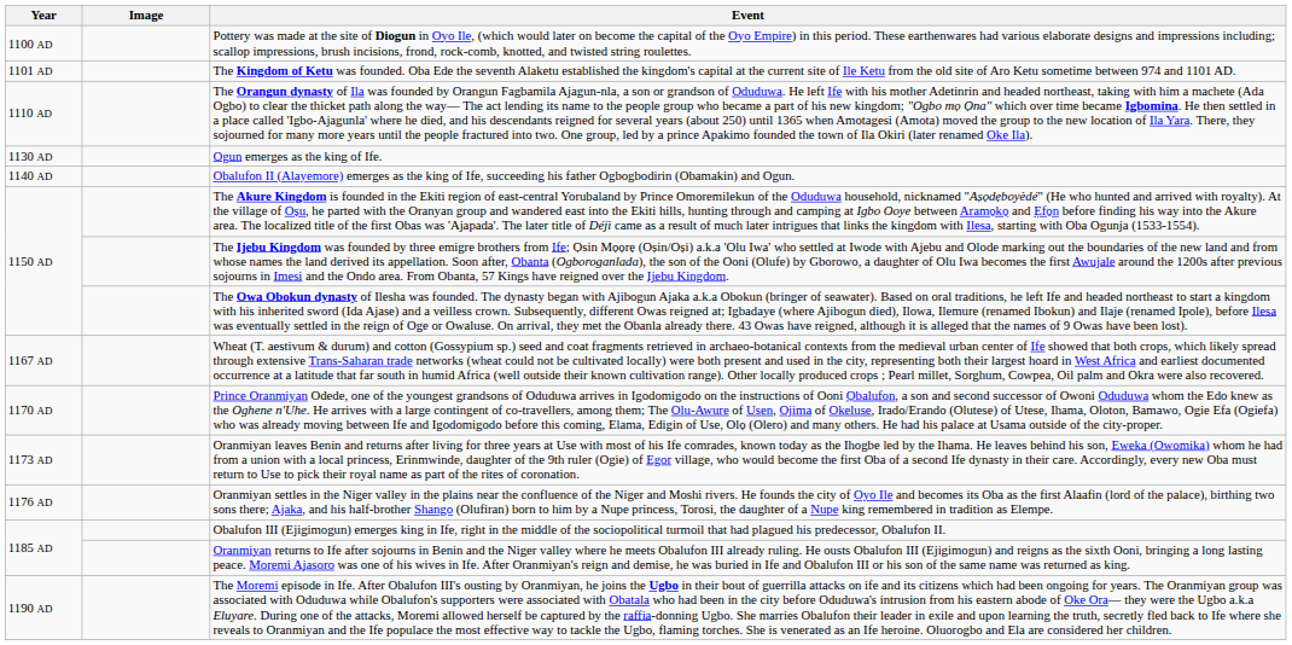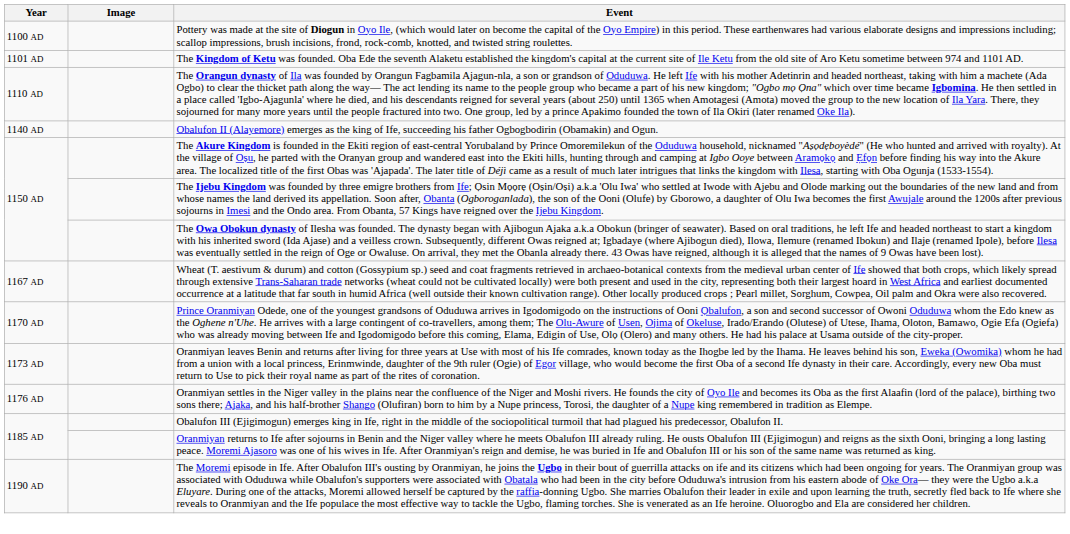 <table class="wikitable" width="100%">
 <tr>
 <th style="width:6%">Year</th>
 <th style="width:10%">Image</th>
 <th>Event</th>
 </tr>
 <tr>
 <td>1100 <small>AD</small></td>
 <td></td>
 <td>Pottery was made at the site of <strong>Diogun</strong> in <a href='#'>Oyo Ile</a>, (which would later on become the capital of the <a href='#'>Oyo Empire</a>) in this period. These earthenwares had various elaborate designs and impressions including; scallop impressions, brush incisions, frond, rock-comb, knotted, and twisted string roulettes.</td>
 </tr>
 <tr>
 <td>1101 <small>AD</small></td>
 <td></td>
 <td>The <strong><a href='#'>Kingdom of Ketu</a></strong> was founded. Oba Ede the seventh Alaketu established the kingdom's capital at the current site of <a href='#'>Ile Ketu</a> from the old site of Aro Ketu sometime between 974 and 1101 AD.</td>
 </tr>
 <tr>
 <td>1110 <small>AD</small></td>
 <td></td>
 <td>The <strong><a href='#'>Orangun dynasty</a></strong> of <a href='#'>Ila</a> was founded by Orangun Fagbamila Ajagun-nla, a son or grandson of <a href='#'>Oduduwa</a>. He left <a href='#'>Ife</a> with his mother Adetinrin and headed northeast, taking with him a machete (Ada Ogbo) to clear the thicket path along the way— The act lending its name to the people group who became a part of his new kingdom; <em>"Ogbo mọ Ọna"</em> which over time became <strong><a href='#'>Igbomina</a></strong>. He then settled in a place called 'Igbo-Ajagunla' where he died, and his descendants reigned for several years (about 250) until 1365 when Amotagesi (Amota) moved the group to the new location of <a href='#'>Ila Yara</a>. There, they sojourned for many more years until the people fractured into two. One group, led by a prince Apakimo founded the town of Ila Okiri (later renamed <a href='#'>Oke Ila</a>).</td>
-</tr>
-<tr>
-<td>1130 <small>AD</small></td>
-<td><small></small></td>
-<td><a href='#'>Ogun</a> emerges as the king of Ife.</td>
 </tr>
 <tr>
 <td>1140 <small>AD</small></td>
 <td><small></small></td>
 <td><a href='#'>Obalufon II (Alayemore)</a> emerges as the king of Ife, succeeding his father Ogbogbodirin (Obamakin) and Ogun.</td>
 </tr>
 <tr>
 <td rowspan="3" valign="middle">1150 <small>AD</small></td>
 <td></td>
 <td>The <strong><a href='#'>Akure Kingdom</a></strong> is founded in the Ekiti region of east-central Yorubaland by Prince Omoremilekun of the <a href='#'>Oduduwa</a> household, nicknamed "<em>Aṣọdẹboyèdé</em>" (He who hunted and arrived with royalty). At the village of <a href='#'>Oṣu</a>, he parted with the Oranyan group and wandered east into the Ekiti hills, hunting through and camping at <em>Igbo Ooye</em> between <a href='#'>Aramọkọ</a> and <a href='#'>Ẹfọn</a> before finding his way into the Akure area. The localized title of the first Obas was 'Ajapada'. The later title of <em>Déjì</em> came as a result of much later intrigues that links the kingdom with <a href='#'>Ilesa</a>, starting with Oba Ogunja (1533-1554).</td>
 </tr>
 <tr>
 <td></td>
 <td>The <strong><a href='#'>Ijebu Kingdom</a></strong> was founded by three emigre brothers from <a href='#'>Ife</a>; Ọsin Mọọrẹ (Oṣin/Oṣi) a.k.a 'Olu Iwa' who settled at Iwode with Ajebu and Olode marking out the boundaries of the new land and from whose names the land derived its appellation. Soon after, <a href='#'>Obanta</a> (<em>Ogboroganlada</em>), the son of the Ooni (Olufe) by Gborowo, a daughter of Olu Iwa becomes the first <a href='#'>Awujale</a> around the 1200s after previous sojourns in <a href='#'>Imesi</a> and the Ondo area. From Obanta, 57 Kings have reigned over the <a href='#'>Ijebu Kingdom</a>.</td>
 </tr>
 <tr>
 <td><small></small></td>
 <td>The <strong><a href='#'>Owa Obokun dynasty</a></strong> of Ilesha was founded. The dynasty began with Ajibogun Ajaka a.k.a Obokun (bringer of seawater). Based on oral traditions, he left Ife and headed northeast to start a kingdom with his inherited sword (Ida Ajase) and a veilless crown. Subsequently, different Owas reigned at; Igbadaye (where Ajibogun died), Ilowa, Ilemure (renamed Ibokun) and Ilaje (renamed Ipole), before <a href='#'>Ilesa</a> was eventually settled in the reign of Oge or Owaluse. On arrival, they met the Obanla already there. 43 Owas have reigned, although it is alleged that the names of 9 Owas have been lost).</td>
 </tr>
 <tr>
 <td>1167 <small>AD</small></td>
 <td><br></td>
 <td>Wheat (T. aestivum & durum) and cotton (Gossypium sp.) seed and coat fragments retrieved in archaeo-botanical contexts from the medieval urban center of <a href='#'>Ife</a> showed that both crops, which likely spread through extensive <a href='#'>Trans-Saharan trade</a> networks (wheat could not be cultivated locally) were both present and used in the city, representing both their largest hoard in <a href='#'>West Africa</a> and earliest documented occurrence at a latitude that far south in humid Africa (well outside their known cultivation range). Other locally produced crops ; Pearl millet, Sorghum, Cowpea, Oil palm and Okra were also recovered.</td>
 </tr>
 <tr>
 <td>1170 <small>AD</small></td>
 <td></td>
 <td><a href='#'>Prince Oranmiyan</a> Odede, one of the youngest grandsons of Oduduwa arrives in Igodomigodo on the instructions of Ooni <a href='#'>Ọbalufon</a>, a son and second successor of Owoni <a href='#'>Oduduwa</a> whom the Edo knew as the <em>Oghene n'Uhe</em>. He arrives with a large contingent of co-travellers, among them; The <a href='#'>Olu-Awure</a> of <a href='#'>Usen</a>, <a href='#'>Ojima</a> of <a href='#'>Okeluse</a>, Irado/Erando (Olutese) of Utese, Ihama, Oloton, Bamawo, Ogie Efa (Ogiefa) who was already moving between Ife and Igodomigodo before this coming, Elama, Edigin of Use, Olọ (Olero) and many others. He had his palace at Usama outside of the city-proper.</td>
 </tr>
 <tr>
 <td>1173 <small>AD</small></td>
 <td></td>
 <td>Oranmiyan leaves Benin and returns after living for three years at Use with most of his Ife comrades, known today as the Ihogbe led by the Ihama. He leaves behind his son, <a href='#'>Eweka (Owomika)</a> whom he had from a union with a local princess, Erinmwinde, daughter of the 9th ruler (Ogie) of <a href='#'>Egor</a> village, who would become the first Oba of a second Ife dynasty in their care. Accordingly, every new Oba must return to Use to pick their royal name as part of the rites of coronation.</td>
 </tr>
 <tr>
 <td>1176 <small>AD</small></td>
 <td><small> </small></td>
 <td>Oranmiyan settles in the Niger valley in the plains near the confluence of the Niger and Moshi rivers. He founds the city of <a href='#'>Oyo Ile</a> and becomes its Oba as the first Alaafin (lord of the palace), birthing two sons there; <a href='#'>Ajaka</a>, and his half-brother <a href='#'>Shango</a> (Olufiran) born to him by a Nupe princess, Torosi, the daughter of a <a href='#'>Nupe</a> king remembered in tradition as Elempe.</td>
 </tr>
 <tr>
 <td rowspan="2" valign="middle">1185 <small>AD</small></td>
 <td><small></small></td>
 <td>Obalufon III (Ejigimogun) emerges king in Ife, right in the middle of the sociopolitical turmoil that had plagued his predecessor, Obalufon II.</td>
 </tr>
 <tr>
 <td><small></small></td>
 <td><a href='#'>Oranmiyan</a> returns to Ife after sojourns in Benin and the Niger valley where he meets Obalufon III already ruling. He ousts Obalufon III (Ejigimogun) and reigns as the sixth Ooni, bringing a long lasting peace. <a href='#'>Moremi Ajasoro</a> was one of his wives in Ife. After Oranmiyan's reign and demise, he was buried in Ife and Obalufon III or his son of the same name was returned as king.</td>
 </tr>
 <tr>
 <td>1190 <small>AD</small></td>
 <td><small></small></td>
 <td>The <a href='#'>Moremi</a> episode in Ife. After Obalufon III's ousting by Oranmiyan, he joins the <strong><a href='#'>Ugbo</a></strong> in their bout of guerrilla attacks on ife and its citizens which had been ongoing for years. The Oranmiyan group was associated with Oduduwa while Obalufon's supporters were associated with <a href='#'>Obatala</a> who had been in the city before Oduduwa's intrusion from his eastern abode of <a href='#'>Oke Ora</a>— they were the Ugbo a.k.a <em>Eluyare</em>. During one of the attacks, Moremi allowed herself be captured by the <a href='#'>raffia</a>-donning Ugbo. She marries Obalufon their leader in exile and upon learning the truth, secretly fled back to Ife where she reveals to Oranmiyan and the Ife populace the most effective way to tackle the Ugbo, flaming torches. She is venerated as an Ife heroine. Oluorogbo and Ela are considered her children.</td>
 </tr>
 </table>
